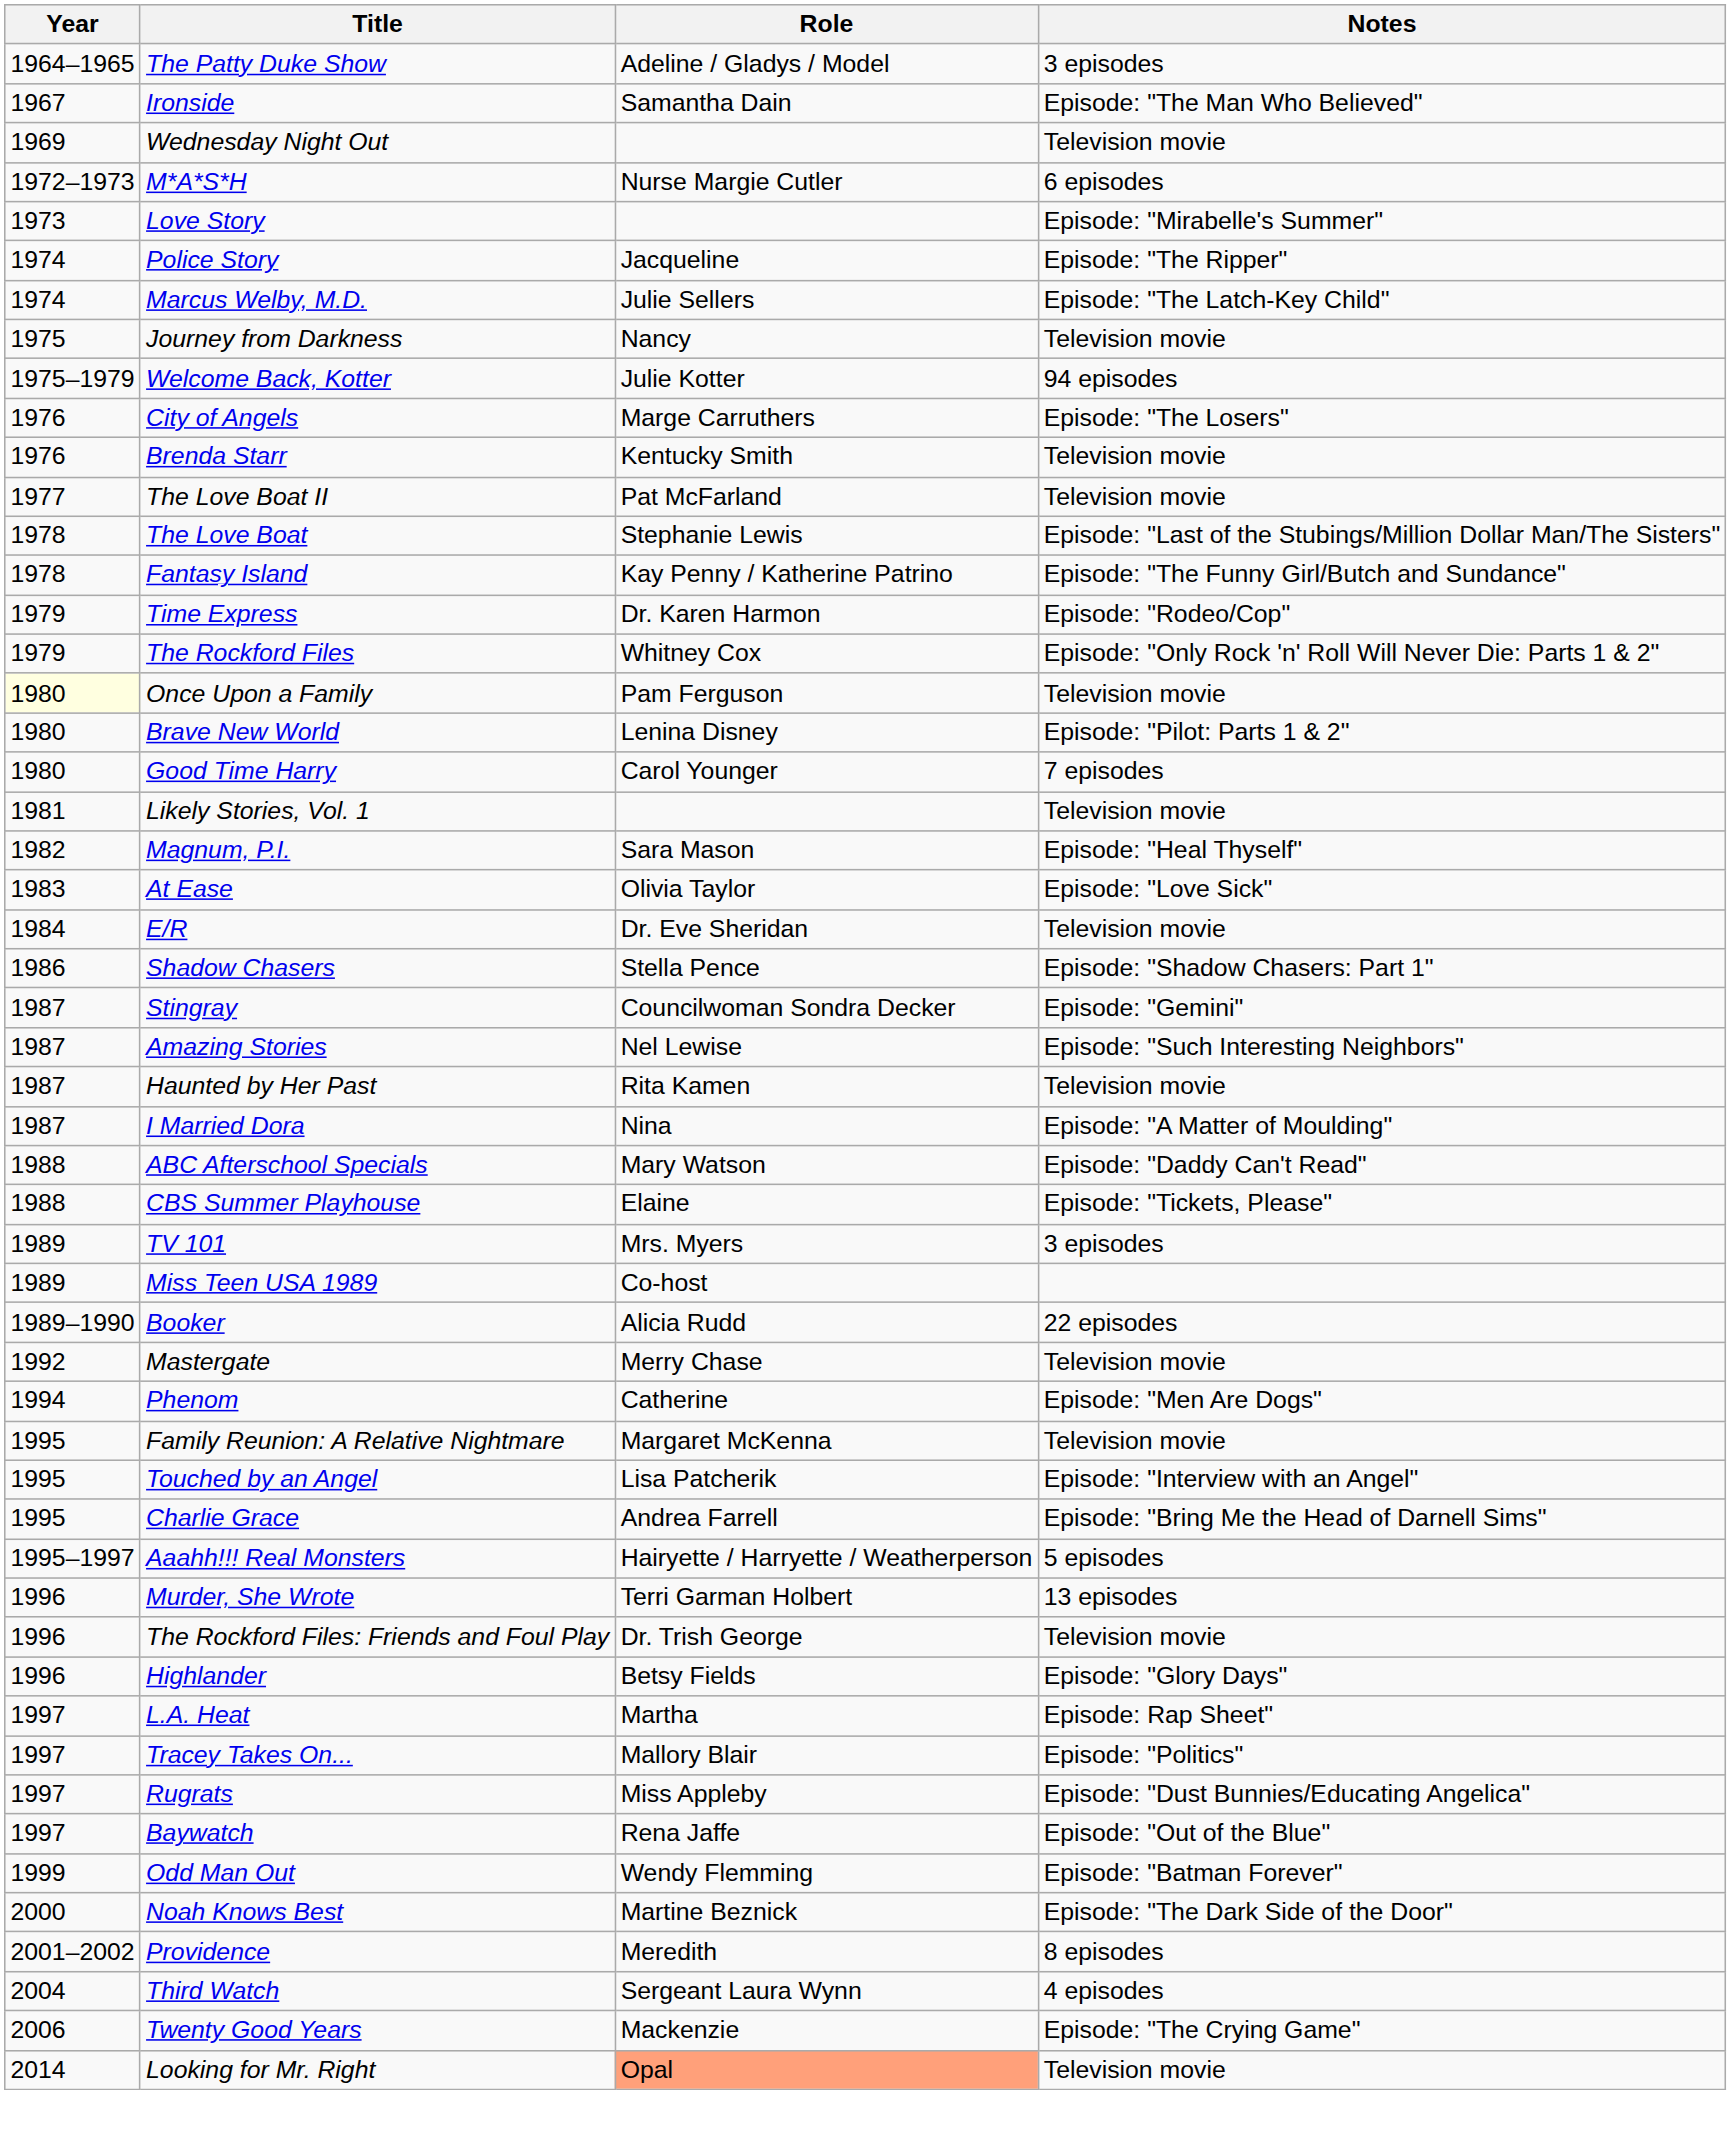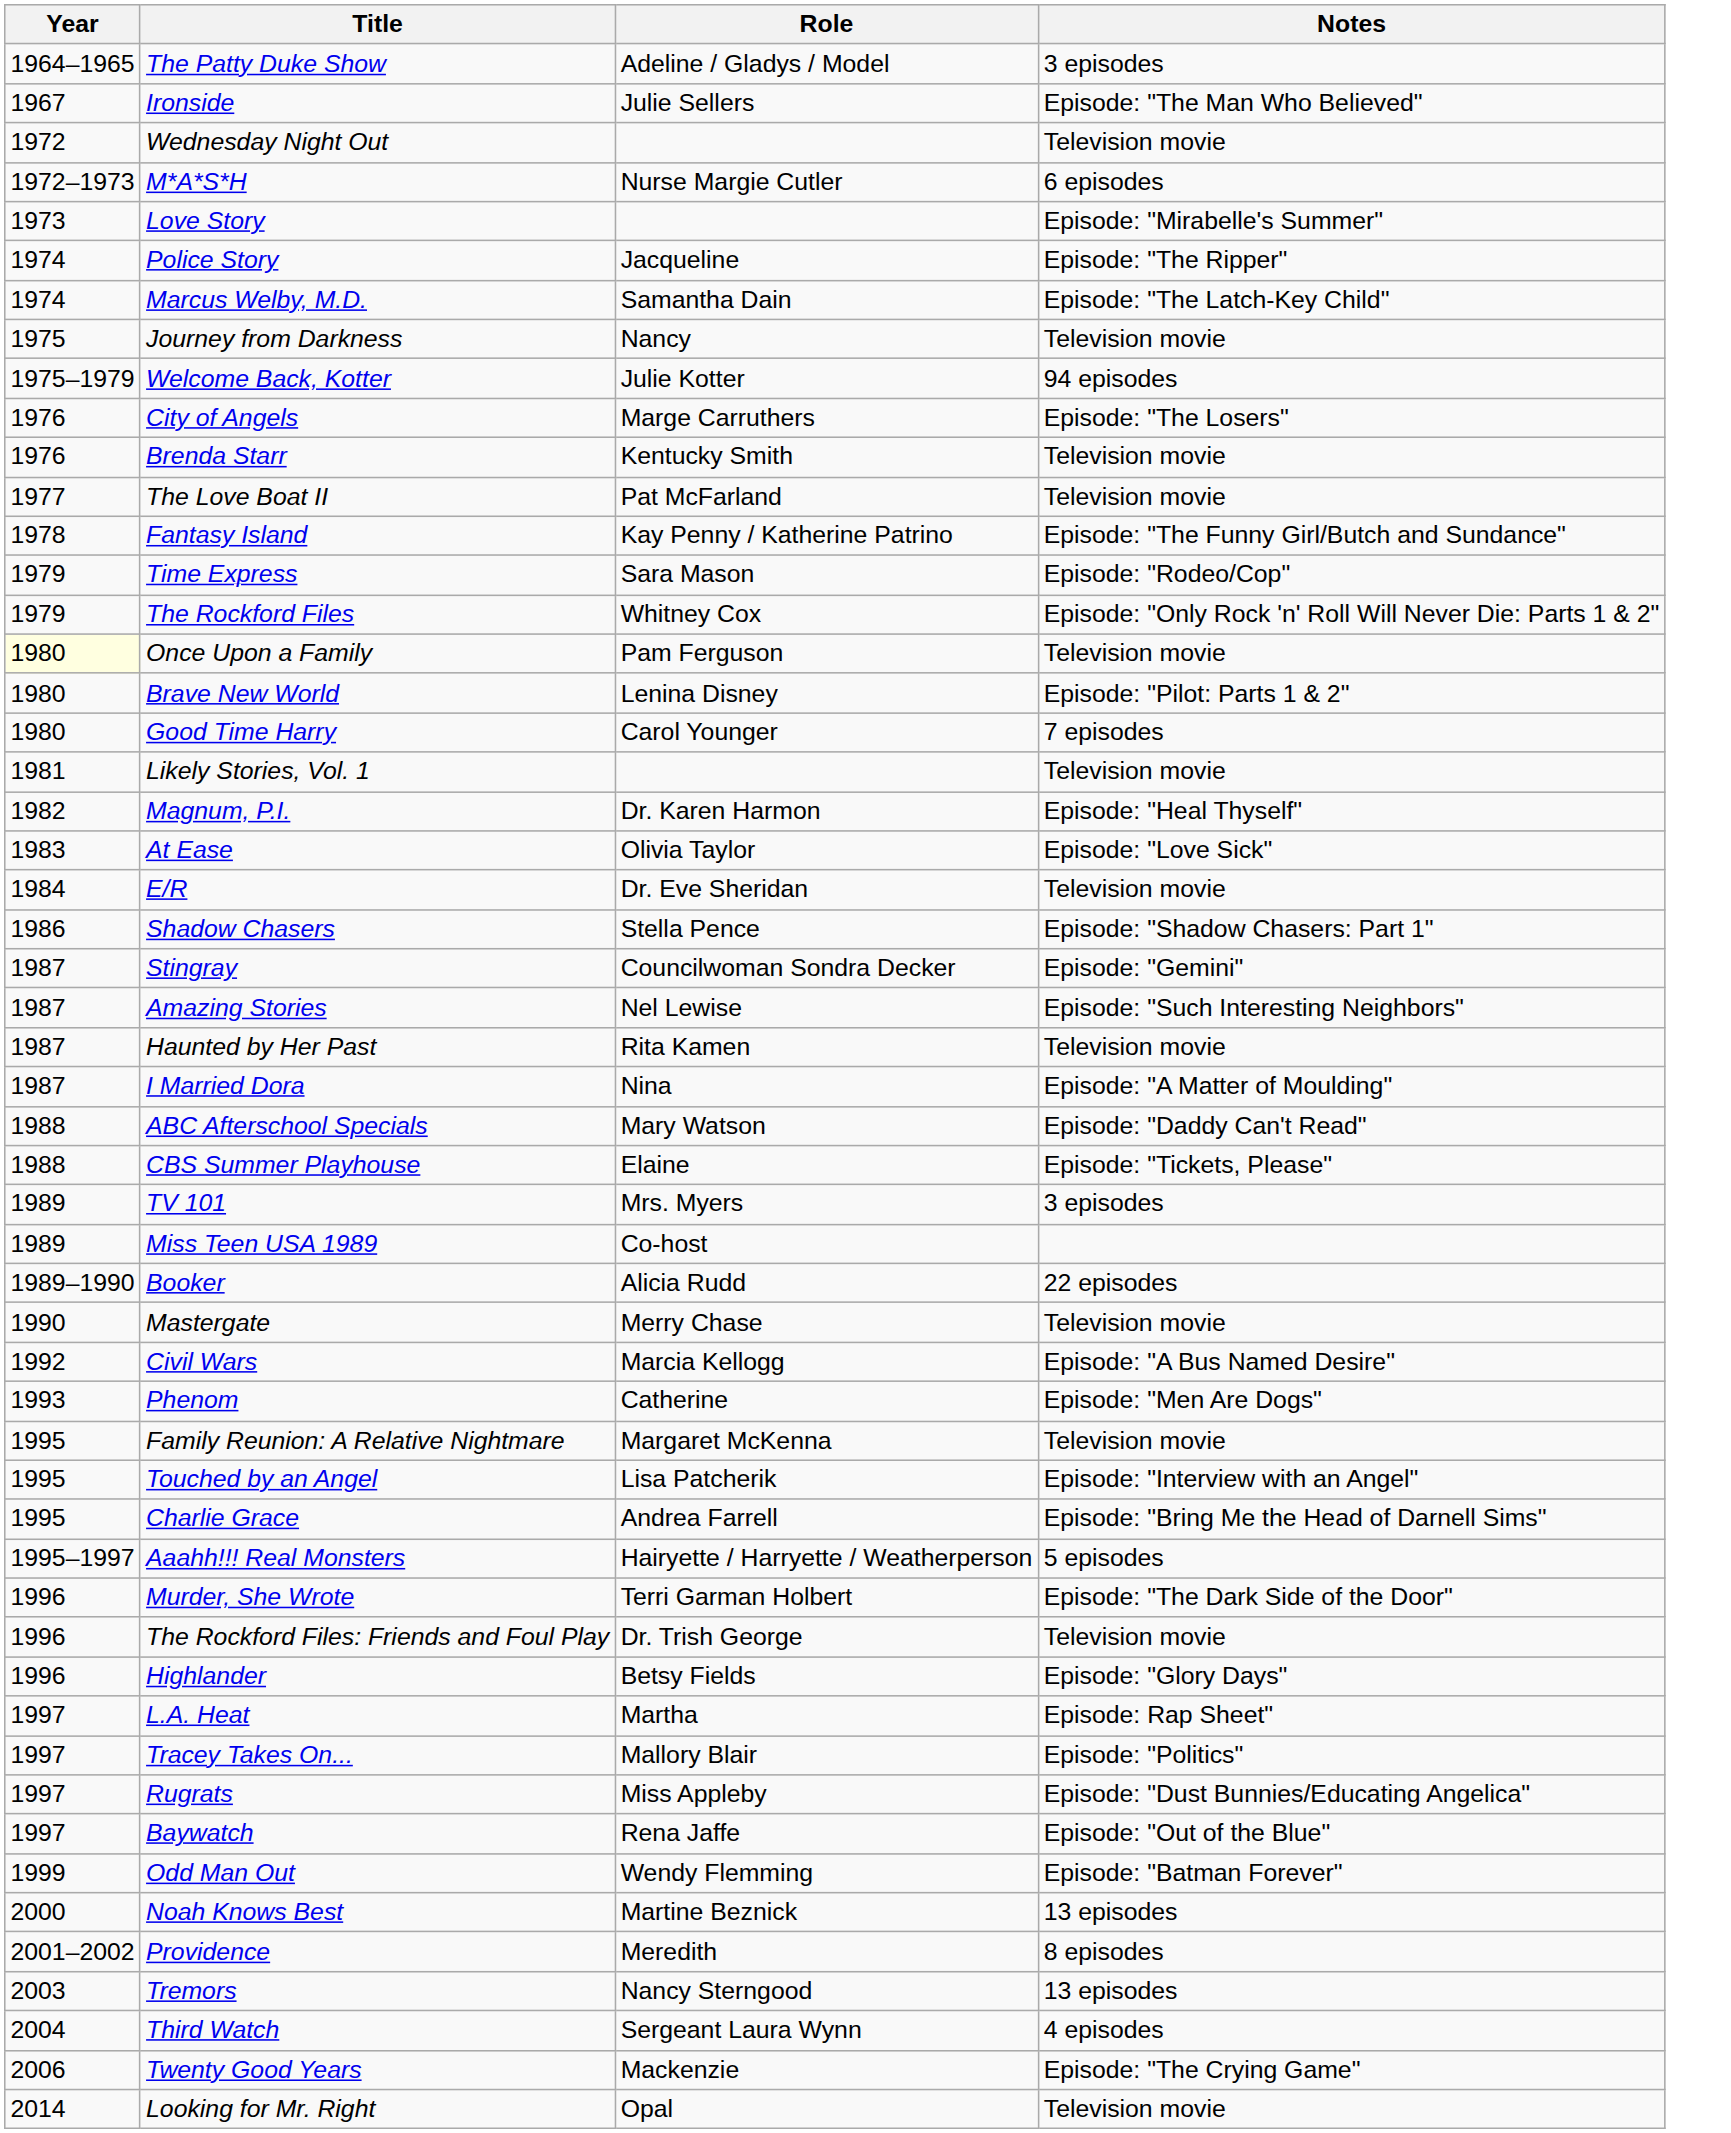 <table class="wikitable sortable">
 <tr>
 <th>Year</th>
 <th>Title</th>
 <th>Role</th>
 <th class="unsortable">Notes</th>
 </tr>
 <tr>
 <td>1964–1965</td>
 <td><em><a href='#'>The Patty Duke Show</a></em></td>
 <td>Adeline / Gladys / Model</td>
 <td>3 episodes</td>
 </tr>
 <tr>
 <td>1967</td>
 <td><em><a href='#'>Ironside</a></em></td>
-<td>Samantha Dain</td>
+<td>Julie Sellers</td>
 <td>Episode: "The Man Who Believed"</td>
 </tr>
 <tr>
-<td>1969</td>
+<td>1972</td>
 <td><em>Wednesday Night Out</em></td>
 <td></td>
 <td>Television movie</td>
 </tr>
 <tr>
 <td>1972–1973</td>
 <td><em><a href='#'>M*A*S*H</a></em></td>
 <td>Nurse Margie Cutler</td>
 <td>6 episodes</td>
 </tr>
 <tr>
 <td>1973</td>
 <td><em><a href='#'>Love Story</a></em></td>
 <td></td>
 <td>Episode: "Mirabelle's Summer"</td>
 </tr>
 <tr>
 <td>1974</td>
 <td><em><a href='#'>Police Story</a></em></td>
 <td>Jacqueline</td>
 <td>Episode: "The Ripper"</td>
 </tr>
 <tr>
 <td>1974</td>
 <td><em><a href='#'>Marcus Welby, M.D.</a></em></td>
-<td>Julie Sellers</td>
+<td>Samantha Dain</td>
 <td>Episode: "The Latch-Key Child"</td>
 </tr>
 <tr>
 <td>1975</td>
 <td><em>Journey from Darkness</em></td>
 <td>Nancy</td>
 <td>Television movie</td>
 </tr>
 <tr>
 <td>1975–1979</td>
 <td><em><a href='#'>Welcome Back, Kotter</a></em></td>
 <td>Julie Kotter</td>
 <td>94 episodes</td>
 </tr>
 <tr>
 <td>1976</td>
 <td><em><a href='#'>City of Angels</a></em></td>
 <td>Marge Carruthers</td>
 <td>Episode: "The Losers"</td>
 </tr>
 <tr>
 <td>1976</td>
 <td><em><a href='#'>Brenda Starr</a></em></td>
 <td>Kentucky Smith</td>
 <td>Television movie</td>
 </tr>
 <tr>
 <td>1977</td>
 <td><em>The Love Boat II</em></td>
 <td>Pat McFarland</td>
 <td>Television movie</td>
 </tr>
 <tr>
 <td>1978</td>
-<td><em><a href='#'>The Love Boat</a></em></td>
-<td>Stephanie Lewis</td>
-<td>Episode: "Last of the Stubings/Million Dollar Man/The Sisters"</td>
-</tr>
-<tr>
-<td>1978</td>
 <td><em><a href='#'>Fantasy Island</a></em></td>
 <td>Kay Penny / Katherine Patrino</td>
 <td>Episode: "The Funny Girl/Butch and Sundance"</td>
 </tr>
 <tr>
 <td>1979</td>
 <td><em><a href='#'>Time Express</a></em></td>
-<td>Dr. Karen Harmon</td>
+<td>Sara Mason</td>
 <td>Episode: "Rodeo/Cop"</td>
 </tr>
 <tr>
 <td>1979</td>
 <td><em><a href='#'>The Rockford Files</a></em></td>
 <td>Whitney Cox</td>
 <td>Episode: "Only Rock 'n' Roll Will Never Die: Parts 1 & 2"</td>
 </tr>
 <tr>
 <td style="background: lightyellow;">1980</td>
 <td><em>Once Upon a Family</em></td>
 <td>Pam Ferguson</td>
 <td>Television movie</td>
 </tr>
 <tr>
 <td>1980</td>
 <td><em><a href='#'>Brave New World</a></em></td>
 <td>Lenina Disney</td>
 <td>Episode: "Pilot: Parts 1 & 2"</td>
 </tr>
 <tr>
 <td>1980</td>
 <td><em><a href='#'>Good Time Harry</a></em></td>
 <td>Carol Younger</td>
 <td>7 episodes</td>
 </tr>
 <tr>
 <td>1981</td>
 <td><em>Likely Stories, Vol. 1</em></td>
 <td></td>
 <td>Television movie</td>
 </tr>
 <tr>
 <td>1982</td>
 <td><em><a href='#'>Magnum, P.I.</a></em></td>
-<td>Sara Mason</td>
+<td>Dr. Karen Harmon</td>
 <td>Episode: "Heal Thyself"</td>
 </tr>
 <tr>
 <td>1983</td>
 <td><em><a href='#'>At Ease</a></em></td>
 <td>Olivia Taylor</td>
 <td>Episode: "Love Sick"</td>
 </tr>
 <tr>
 <td>1984</td>
 <td><em><a href='#'>E/R</a></em></td>
 <td>Dr. Eve Sheridan</td>
 <td>Television movie</td>
 </tr>
 <tr>
 <td>1986</td>
 <td><em><a href='#'>Shadow Chasers</a></em></td>
 <td>Stella Pence</td>
 <td>Episode: "Shadow Chasers: Part 1"</td>
 </tr>
 <tr>
 <td>1987</td>
 <td><em><a href='#'>Stingray</a></em></td>
 <td>Councilwoman Sondra Decker</td>
 <td>Episode: "Gemini"</td>
 </tr>
 <tr>
 <td>1987</td>
 <td><em><a href='#'>Amazing Stories</a></em></td>
 <td>Nel Lewise</td>
 <td>Episode: "Such Interesting Neighbors"</td>
 </tr>
 <tr>
 <td>1987</td>
 <td><em>Haunted by Her Past</em></td>
 <td>Rita Kamen</td>
 <td>Television movie</td>
 </tr>
 <tr>
 <td>1987</td>
 <td><em><a href='#'>I Married Dora</a></em></td>
 <td>Nina</td>
 <td>Episode: "A Matter of Moulding"</td>
 </tr>
 <tr>
 <td>1988</td>
 <td><em><a href='#'>ABC Afterschool Specials</a></em></td>
 <td>Mary Watson</td>
 <td>Episode: "Daddy Can't Read"</td>
 </tr>
 <tr>
 <td>1988</td>
 <td><em><a href='#'>CBS Summer Playhouse</a></em></td>
 <td>Elaine</td>
 <td>Episode: "Tickets, Please"</td>
 </tr>
 <tr>
 <td>1989</td>
 <td><em><a href='#'>TV 101</a></em></td>
 <td>Mrs. Myers</td>
 <td>3 episodes</td>
 </tr>
 <tr>
 <td>1989</td>
 <td><em><a href='#'>Miss Teen USA 1989</a></em></td>
 <td>Co-host</td>
 <td></td>
 </tr>
 <tr>
 <td>1989–1990</td>
 <td><em><a href='#'>Booker</a></em></td>
 <td>Alicia Rudd</td>
 <td>22 episodes</td>
 </tr>
 <tr>
-<td>1992</td>
+<td>1990</td>
 <td><em>Mastergate</em></td>
 <td>Merry Chase</td>
 <td>Television movie</td>
 </tr>
 <tr>
-<td>1994</td>
+<td>1992</td>
+<td><em><a href='#'>Civil Wars</a></em></td>
+<td>Marcia Kellogg</td>
+<td>Episode: "A Bus Named Desire"</td>
+</tr>
+<tr>
+<td>1993</td>
 <td><em><a href='#'>Phenom</a></em></td>
 <td>Catherine</td>
 <td>Episode: "Men Are Dogs"</td>
 </tr>
 <tr>
 <td>1995</td>
 <td><em>Family Reunion: A Relative Nightmare</em></td>
 <td>Margaret McKenna</td>
 <td>Television movie</td>
 </tr>
 <tr>
 <td>1995</td>
 <td><em><a href='#'>Touched by an Angel</a></em></td>
 <td>Lisa Patcherik</td>
 <td>Episode: "Interview with an Angel"</td>
 </tr>
 <tr>
 <td>1995</td>
 <td><em><a href='#'>Charlie Grace</a></em></td>
 <td>Andrea Farrell</td>
 <td>Episode: "Bring Me the Head of Darnell Sims"</td>
 </tr>
 <tr>
 <td>1995–1997</td>
 <td><em><a href='#'>Aaahh!!! Real Monsters</a></em></td>
 <td>Hairyette / Harryette / Weatherperson</td>
 <td>5 episodes</td>
 </tr>
 <tr>
 <td>1996</td>
 <td><em><a href='#'>Murder, She Wrote</a></em></td>
 <td>Terri Garman Holbert</td>
-<td>13 episodes</td>
+<td>Episode: "The Dark Side of the Door"</td>
 </tr>
 <tr>
 <td>1996</td>
 <td><em>The Rockford Files: Friends and Foul Play</em></td>
 <td>Dr. Trish George</td>
 <td>Television movie</td>
 </tr>
 <tr>
 <td>1996</td>
 <td><em><a href='#'>Highlander</a></em></td>
 <td>Betsy Fields</td>
 <td>Episode: "Glory Days"</td>
 </tr>
 <tr>
 <td>1997</td>
 <td><em><a href='#'>L.A. Heat</a></em></td>
 <td>Martha</td>
 <td>Episode: Rap Sheet"</td>
 </tr>
 <tr>
 <td>1997</td>
 <td><em><a href='#'>Tracey Takes On...</a></em></td>
 <td>Mallory Blair</td>
 <td>Episode: "Politics"</td>
 </tr>
 <tr>
 <td>1997</td>
 <td><em><a href='#'>Rugrats</a></em></td>
 <td>Miss Appleby</td>
 <td>Episode: "Dust Bunnies/Educating Angelica"</td>
 </tr>
 <tr>
 <td>1997</td>
 <td><em><a href='#'>Baywatch</a></em></td>
 <td>Rena Jaffe</td>
 <td>Episode: "Out of the Blue"</td>
 </tr>
 <tr>
 <td>1999</td>
 <td><em><a href='#'>Odd Man Out</a></em></td>
 <td>Wendy Flemming</td>
 <td>Episode: "Batman Forever"</td>
 </tr>
 <tr>
 <td>2000</td>
 <td><em><a href='#'>Noah Knows Best</a></em></td>
 <td>Martine Beznick</td>
-<td>Episode: "The Dark Side of the Door"</td>
+<td>13 episodes</td>
 </tr>
 <tr>
 <td>2001–2002</td>
 <td><em><a href='#'>Providence</a></em></td>
 <td>Meredith</td>
 <td>8 episodes</td>
+</tr>
+<tr>
+<td>2003</td>
+<td><em><a href='#'>Tremors</a></em></td>
+<td>Nancy Sterngood</td>
+<td>13 episodes</td>
 </tr>
 <tr>
 <td>2004</td>
 <td><em><a href='#'>Third Watch</a></em></td>
 <td>Sergeant Laura Wynn</td>
 <td>4 episodes</td>
 </tr>
 <tr>
 <td>2006</td>
 <td><em><a href='#'>Twenty Good Years</a></em></td>
 <td>Mackenzie</td>
 <td>Episode: "The Crying Game"</td>
 </tr>
 <tr>
 <td>2014</td>
 <td><em>Looking for Mr. Right</em></td>
-<td style="background: lightsalmon;">Opal</td>
+<td>Opal</td>
 <td>Television movie</td>
 </tr>
 </table>
